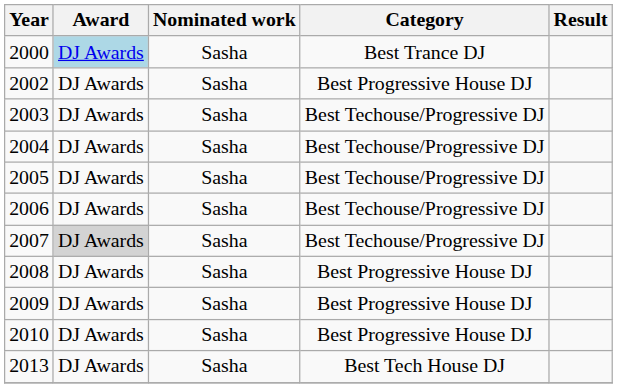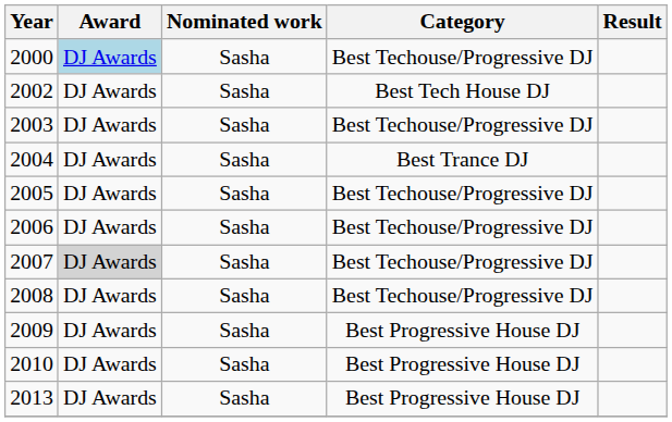 <table class="wikitable plainrowheaders" style="text-align:center;">
 <tr>
 <th>Year</th>
 <th>Award</th>
 <th>Nominated work</th>
 <th>Category</th>
 <th>Result</th>
 </tr>
 <tr>
 <td>2000</td>
 <td rowspan="1" style="background: lightblue;"><a href='#'>DJ Awards</a></td>
 <td>Sasha</td>
-<td>Best Trance DJ</td>
+<td>Best Techouse/Progressive DJ</td>
 <td></td>
 </tr>
 <tr>
 <td rowspan="1">2002</td>
 <td rowspan="1">DJ Awards</td>
 <td>Sasha</td>
-<td>Best Progressive House DJ</td>
+<td>Best Tech House DJ</td>
 <td></td>
 </tr>
 <tr>
 <td rowspan="1">2003</td>
 <td rowspan="1">DJ Awards</td>
 <td>Sasha</td>
 <td>Best Techouse/Progressive DJ</td>
 <td></td>
 </tr>
 <tr>
 <td rowspan="1">2004</td>
 <td rowspan="1">DJ Awards</td>
 <td>Sasha</td>
-<td>Best Techouse/Progressive DJ</td>
+<td>Best Trance DJ</td>
 <td></td>
 </tr>
 <tr>
 <td rowspan="1">2005</td>
 <td rowspan="1">DJ Awards</td>
 <td>Sasha</td>
 <td>Best Techouse/Progressive DJ</td>
 <td></td>
 </tr>
 <tr>
 <td rowspan="1">2006</td>
 <td rowspan="1">DJ Awards</td>
 <td>Sasha</td>
 <td>Best Techouse/Progressive DJ</td>
 <td></td>
 </tr>
 <tr>
 <td rowspan="1">2007</td>
 <td rowspan="1" style="background: lightgrey;">DJ Awards</td>
 <td>Sasha</td>
 <td>Best Techouse/Progressive DJ</td>
 <td></td>
 </tr>
 <tr>
 <td rowspan="1">2008</td>
 <td rowspan="1">DJ Awards</td>
 <td>Sasha</td>
-<td>Best Progressive House DJ</td>
+<td>Best Techouse/Progressive DJ</td>
 <td></td>
 </tr>
 <tr>
 <td rowspan="1">2009</td>
 <td rowspan="1">DJ Awards</td>
 <td>Sasha</td>
 <td>Best Progressive House DJ</td>
 <td></td>
 </tr>
 <tr>
 <td rowspan="1">2010</td>
 <td rowspan="1">DJ Awards</td>
 <td>Sasha</td>
 <td>Best Progressive House DJ</td>
 <td></td>
 </tr>
 <tr>
 <td rowspan="1">2013</td>
 <td rowspan="1">DJ Awards</td>
 <td>Sasha</td>
-<td>Best Tech House DJ</td>
+<td>Best Progressive House DJ</td>
 <td></td>
 </tr>
 <tr>
 </tr>
 </table>
